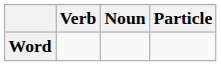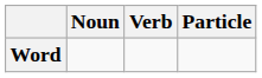 <table class="wikitable">
 <tr>
 <th> </th>
+<th>Noun</th>
 <th>Verb</th>
-<th>Noun</th>
 <th>Particle</th>
 </tr>
 <tr>
 <th>Word</th>
 <td></td>
 <td></td>
 <td></td>
 </tr>
 </table>
